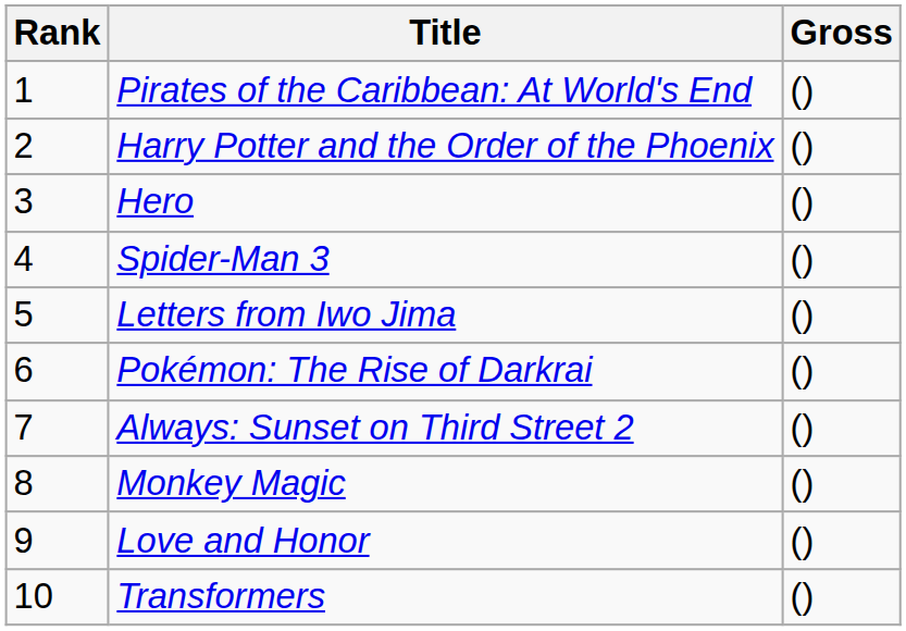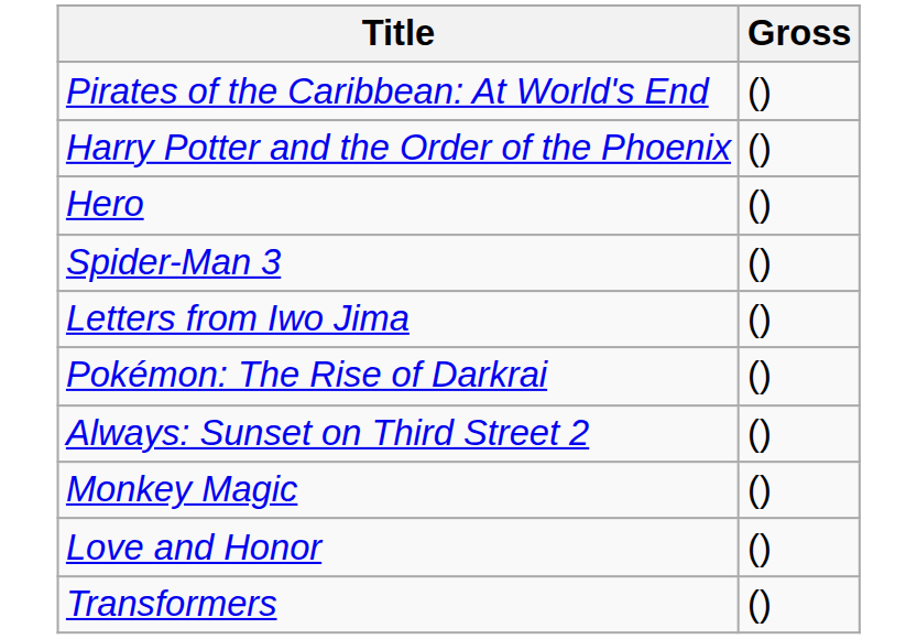 <table class="wikitable sortable" style="margin:auto; margin:auto;">
 <tr>
-<th>Rank</th>
 <th>Title</th>
 <th>Gross</th>
 </tr>
 <tr>
-<td>1</td>
 <td><em><a href='#'>Pirates of the Caribbean: At World's End</a></em></td>
 <td> ()</td>
 </tr>
 <tr>
-<td>2</td>
 <td><em><a href='#'>Harry Potter and the Order of the Phoenix</a></em></td>
 <td> ()</td>
 </tr>
 <tr>
-<td>3</td>
 <td> <em><a href='#'>Hero</a></em></td>
 <td> ()</td>
 </tr>
 <tr>
-<td>4</td>
 <td><em><a href='#'>Spider-Man 3</a></em></td>
 <td> ()</td>
 </tr>
 <tr>
-<td>5</td>
 <td><em><a href='#'>Letters from Iwo Jima</a></em></td>
 <td> ()</td>
 </tr>
 <tr>
-<td>6</td>
 <td> <em><a href='#'>Pokémon: The Rise of Darkrai</a></em></td>
 <td> ()</td>
 </tr>
 <tr>
-<td>7</td>
 <td> <em><a href='#'>Always: Sunset on Third Street 2</a></em></td>
 <td> ()</td>
 </tr>
 <tr>
-<td>8</td>
 <td> <em><a href='#'>Monkey Magic</a></em></td>
 <td> ()</td>
 </tr>
 <tr>
-<td>9</td>
 <td> <em><a href='#'>Love and Honor</a></em></td>
 <td> ()</td>
 </tr>
 <tr>
-<td>10</td>
 <td><em><a href='#'>Transformers</a></em></td>
 <td> ()</td>
 </tr>
 </table>
